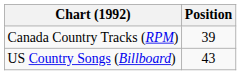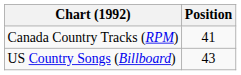 <table class="wikitable sortable">
 <tr>
 <th scope="col">Chart (1992)</th>
 <th scope="col">Position</th>
 </tr>
 <tr>
 <td>Canada Country Tracks (<em><a href='#'>RPM</a></em>)</td>
-<td align="center">39</td>
+<td align="center">41</td>
 </tr>
 <tr>
 <td>US <a href='#'>Country Songs</a> (<em><a href='#'>Billboard</a></em>)</td>
 <td align="center">43</td>
 </tr>
 </table>
